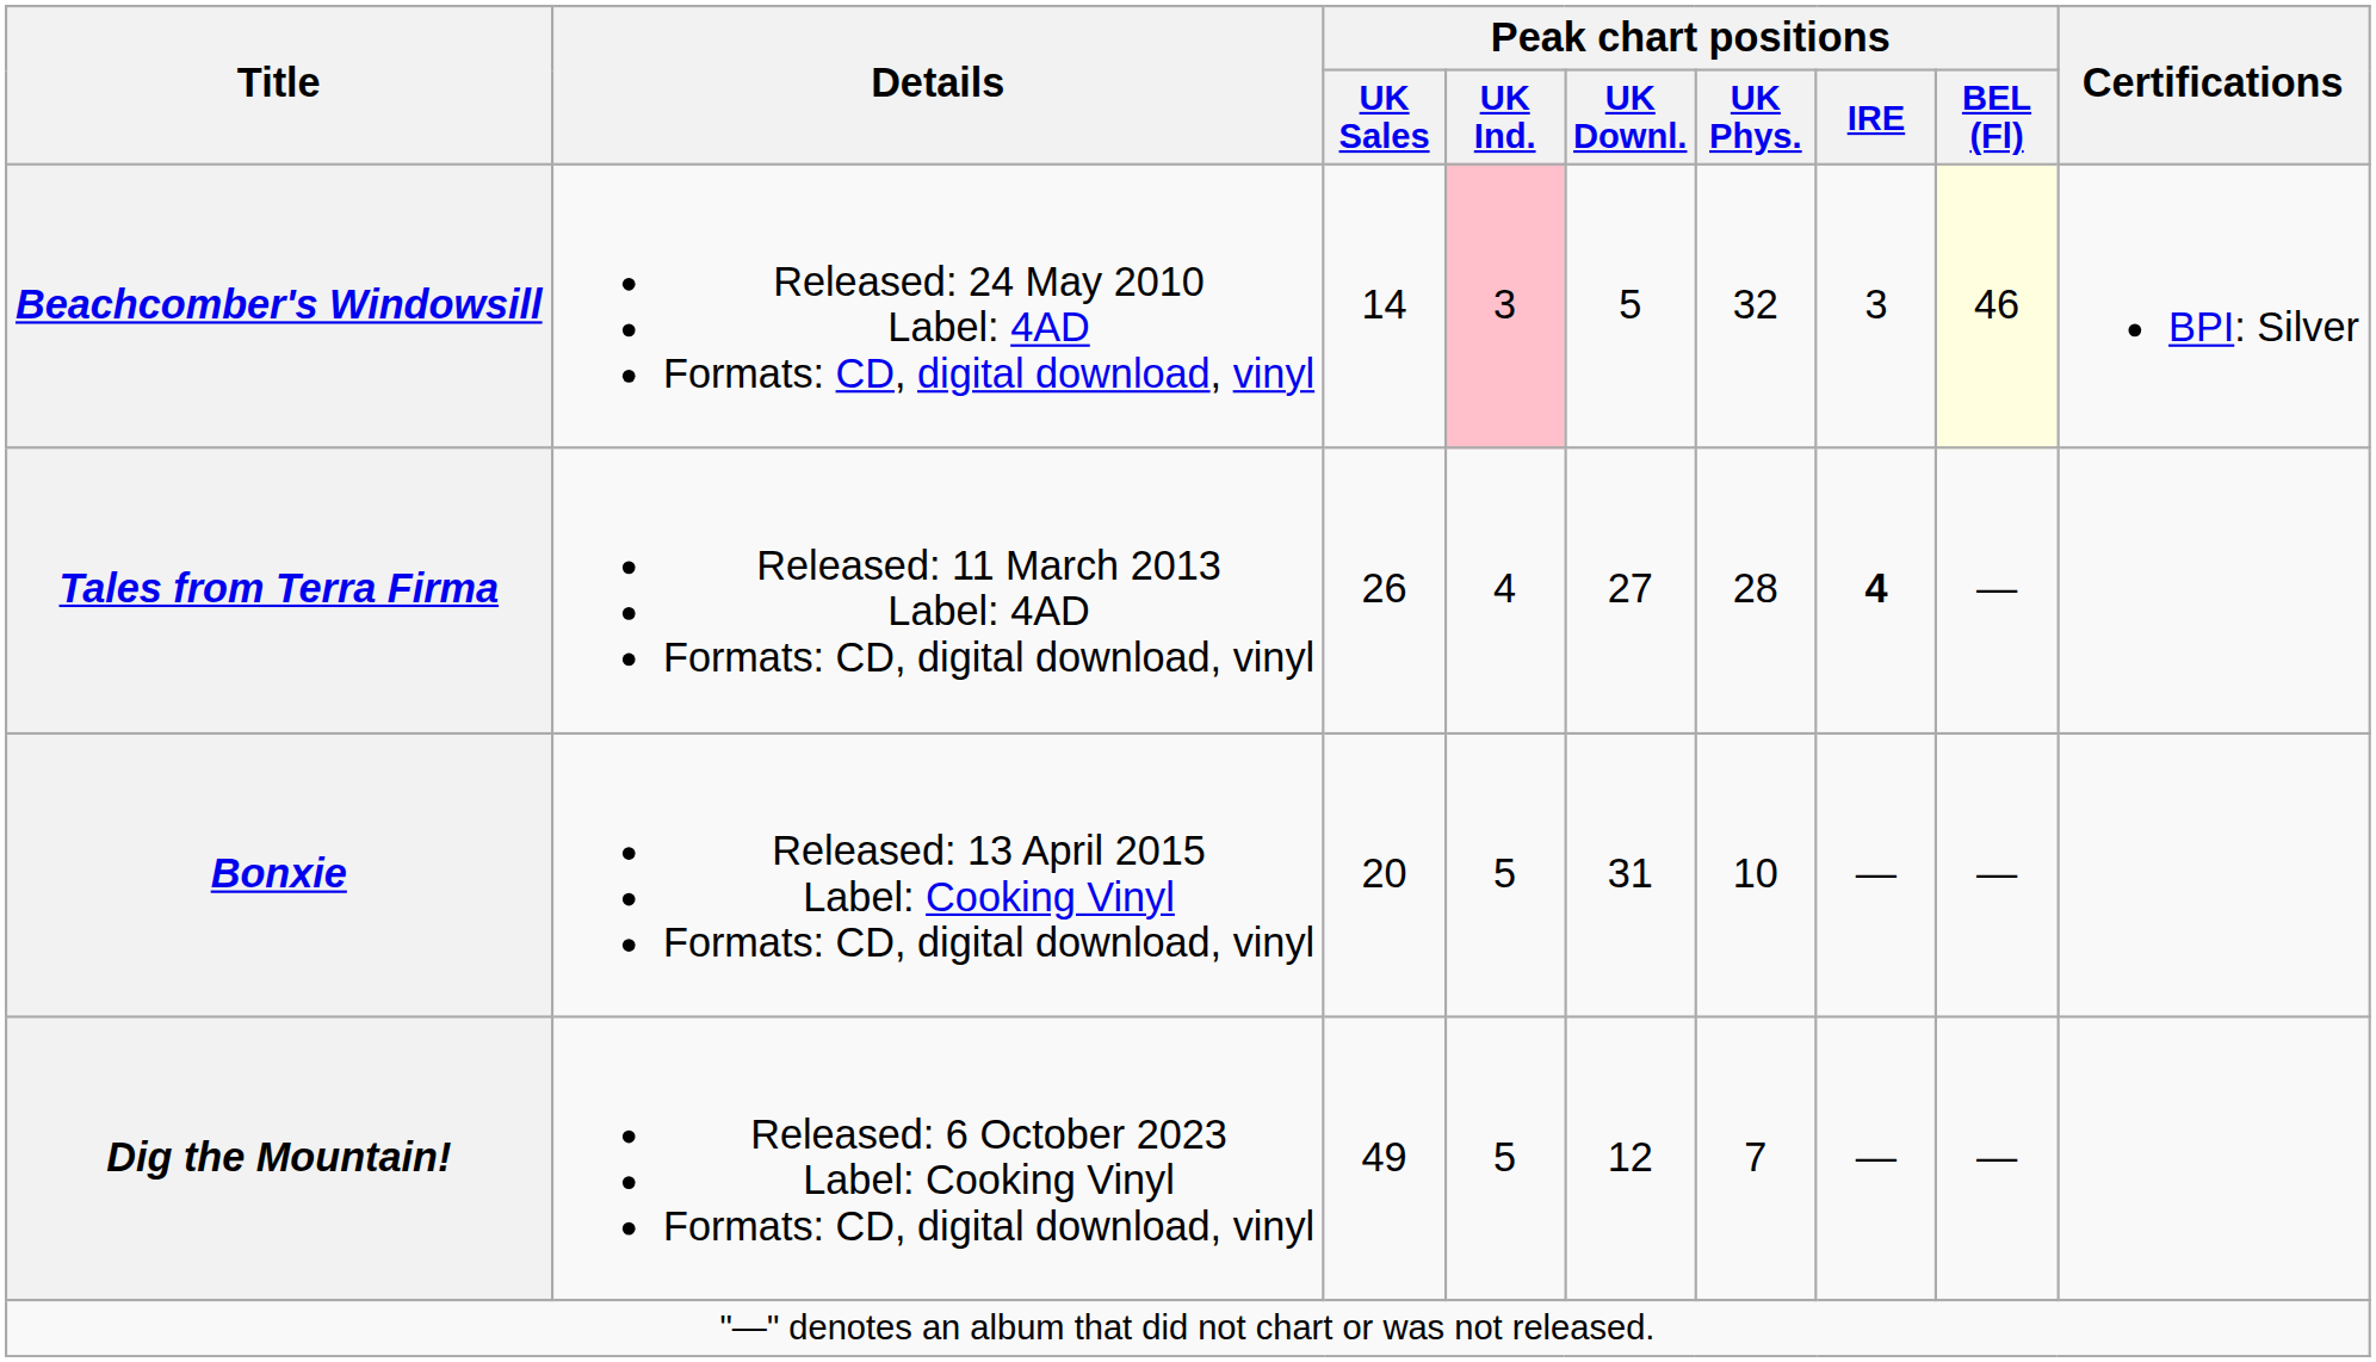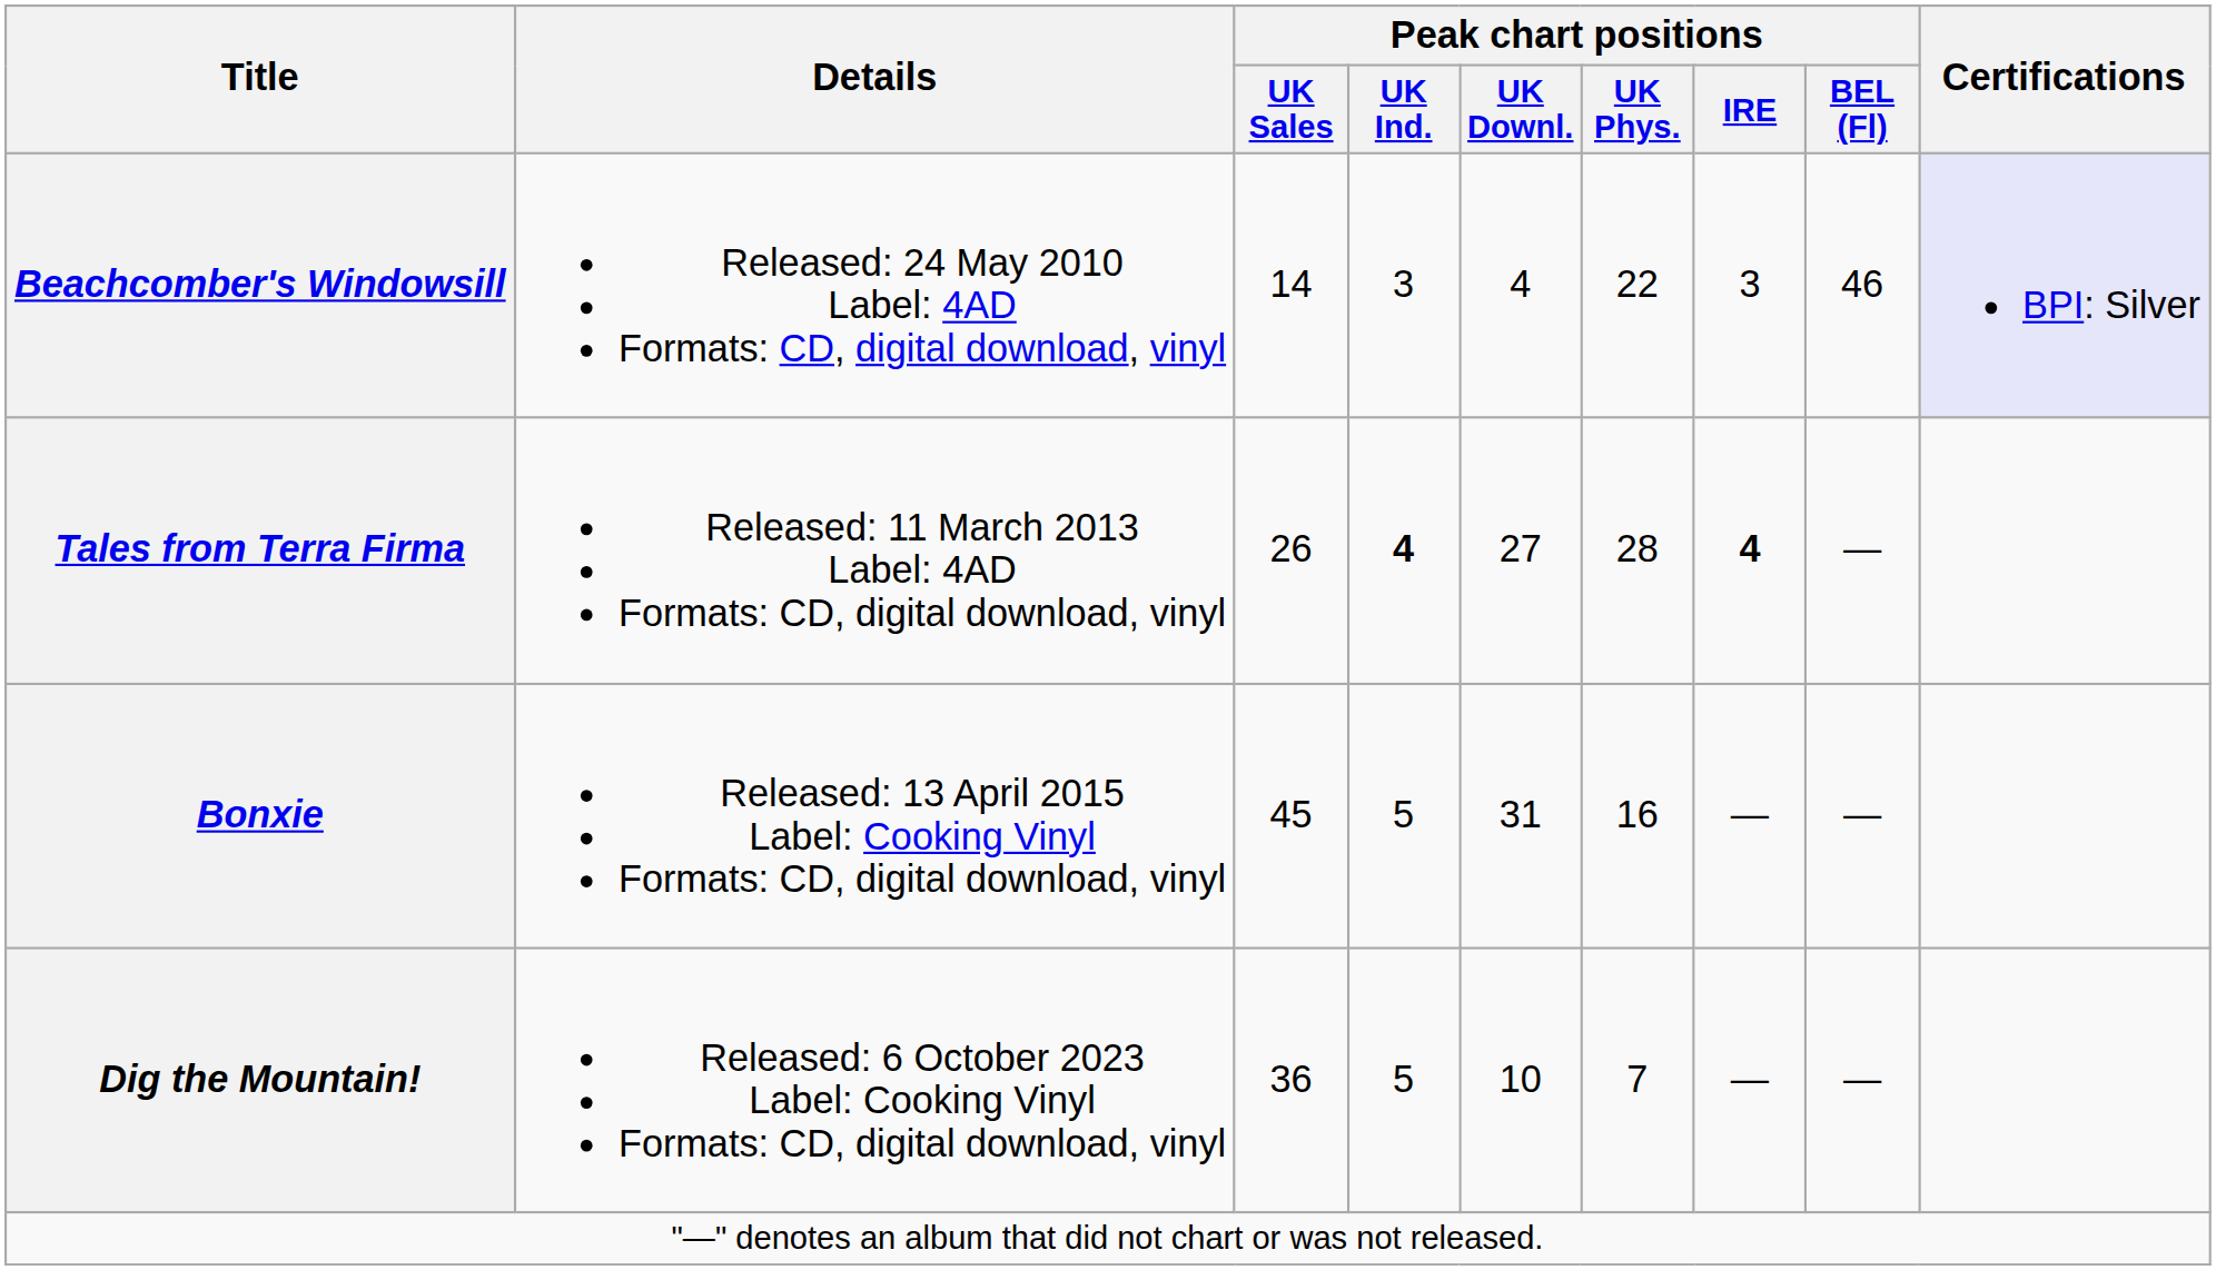 <table class="wikitable plainrowheaders" style="text-align:center;">
 <tr>
 <th scope="col" rowspan="2">Title</th>
 <th scope="col" rowspan="2">Details</th>
 <th scope="col" colspan="6">Peak chart positions</th>
 <th scope="col" rowspan="2">Certifications</th>
 </tr>
 <tr>
 <th scope="col" style="width:3em;font-size:85%;"><a href='#'>UK Sales</a><br></th>
 <th scope="col" style="width:3em;font-size:85%;"><a href='#'>UK Ind.</a><br></th>
 <th scope="col" style="width:3em;font-size:85%;"><a href='#'>UK Downl.</a><br></th>
 <th scope="col" style="width:3em;font-size:85%;"><a href='#'>UK Phys.</a><br></th>
 <th scope="col" style="width:3em;font-size:85%;"><a href='#'>IRE</a><br></th>
 <th scope="col" style="width:3em;font-size:85%;"><a href='#'>BEL (Fl)</a><br></th>
 </tr>
 <tr>
 <th scope="row"><em><a href='#'>Beachcomber's Windowsill</a></em></th>
 <td><br><ul><li>Released: 24 May 2010</li><li>Label: <a href='#'>4AD</a></li><li>Formats: <a href='#'>CD</a>, <a href='#'>digital download</a>, <a href='#'>vinyl</a></li></ul></td>
 <td>14</td>
-<td style="background: pink;">3</td>
-<td>5</td>
-<td>32</td>
 <td>3</td>
-<td style="background: lightyellow;">46</td>
-<td><br><ul><li><a href='#'>BPI</a>: Silver</li></ul></td>
+<td>4</td>
+<td>22</td>
+<td>3</td>
+<td>46</td>
+<td style="background: lavender;"><br><ul><li><a href='#'>BPI</a>: Silver</li></ul></td>
 </tr>
 <tr>
 <th scope="row"><em><a href='#'>Tales from Terra Firma</a></em></th>
 <td><br><ul><li>Released: 11 March 2013</li><li>Label: 4AD</li><li>Formats: CD, digital download, vinyl</li></ul></td>
 <td>26</td>
-<td>4</td>
+<td><strong>4</strong></td>
 <td>27</td>
 <td>28</td>
 <td><strong>4</strong></td>
 <td>—</td>
 <td></td>
 </tr>
 <tr>
 <th scope="row"><em><a href='#'>Bonxie</a></em></th>
 <td><br><ul><li>Released: 13 April 2015</li><li>Label: <a href='#'>Cooking Vinyl</a></li><li>Formats: CD, digital download, vinyl</li></ul></td>
-<td>20</td>
+<td>45</td>
 <td>5</td>
 <td>31</td>
-<td>10</td>
+<td>16</td>
 <td>—</td>
 <td>—</td>
 <td></td>
 </tr>
 <tr>
 <th scope="row"><em>Dig the Mountain!</em></th>
 <td><br><ul><li>Released: 6 October 2023</li><li>Label: Cooking Vinyl</li><li>Formats: CD, digital download, vinyl</li></ul></td>
-<td>49</td>
+<td>36</td>
 <td>5</td>
-<td>12</td>
+<td>10</td>
 <td>7</td>
 <td>—</td>
 <td>—</td>
 <td></td>
 </tr>
 <tr>
 <td colspan="20" style="font-size:85%">"—" denotes an album that did not chart or was not released.</td>
 </tr>
 </table>
